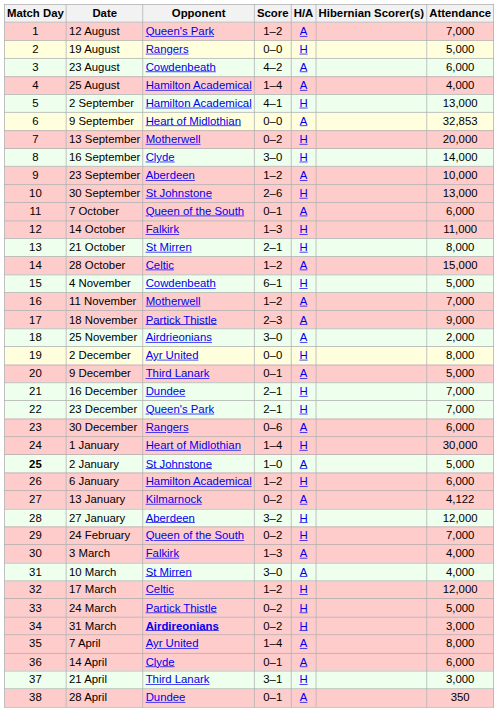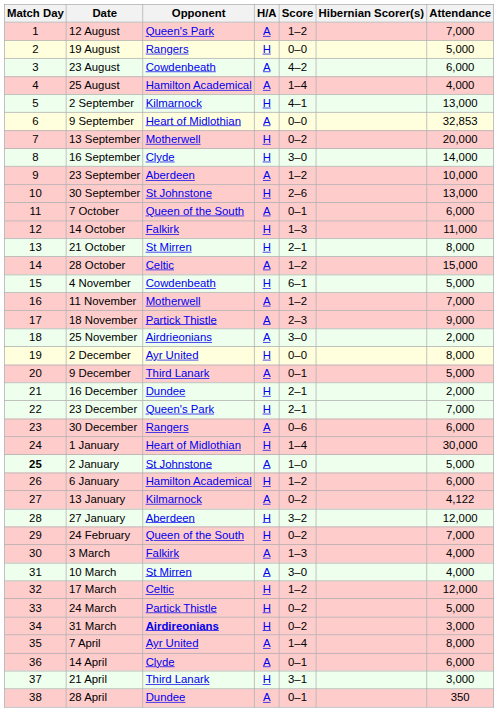 <table class="wikitable" style="text-align:center">
 <tr>
 <th>Match Day</th>
 <th>Date</th>
 <th>Opponent</th>
+<th>H/A</th>
 <th>Score</th>
-<th>H/A</th>
 <th>Hibernian Scorer(s)</th>
 <th>Attendance</th>
 </tr>
 <tr bgcolor=#FFCCCC>
 <td>1</td>
 <td align=left>12 August</td>
 <td align=left><a href='#'>Queen's Park</a></td>
+<td><a href='#'>A</a></td>
 <td>1–2</td>
-<td><a href='#'>A</a></td>
 <td align=left></td>
 <td>7,000</td>
 </tr>
 <tr bgcolor=#FFFFDD>
 <td>2</td>
 <td align=left>19 August</td>
 <td align=left><a href='#'>Rangers</a></td>
+<td><a href='#'>H</a></td>
 <td>0–0</td>
-<td><a href='#'>H</a></td>
 <td align=left></td>
 <td>5,000</td>
 </tr>
 <tr bgcolor=#EEFFEE>
 <td>3</td>
 <td align=left>23 August</td>
 <td align=left><a href='#'>Cowdenbeath</a></td>
+<td><a href='#'>A</a></td>
 <td>4–2</td>
-<td><a href='#'>A</a></td>
 <td align=left></td>
 <td>6,000</td>
 </tr>
 <tr bgcolor=#FFCCCC>
 <td>4</td>
 <td align=left>25 August</td>
 <td align=left><a href='#'>Hamilton Academical</a></td>
+<td><a href='#'>A</a></td>
 <td>1–4</td>
-<td><a href='#'>A</a></td>
 <td align=left></td>
 <td>4,000</td>
 </tr>
 <tr bgcolor=#EEFFEE>
 <td>5</td>
 <td align=left>2 September</td>
-<td align=left><a href='#'>Hamilton Academical</a></td>
+<td align=left><a href='#'>Kilmarnock</a></td>
+<td><a href='#'>H</a></td>
 <td>4–1</td>
-<td><a href='#'>H</a></td>
 <td align=left></td>
 <td>13,000</td>
 </tr>
 <tr bgcolor=#FFFFDD>
 <td>6</td>
 <td align=left>9 September</td>
 <td align=left><a href='#'>Heart of Midlothian</a></td>
+<td><a href='#'>A</a></td>
 <td>0–0</td>
-<td><a href='#'>A</a></td>
 <td align=left></td>
 <td>32,853</td>
 </tr>
 <tr bgcolor=#FFCCCC>
 <td>7</td>
 <td align=left>13 September</td>
 <td align=left><a href='#'>Motherwell</a></td>
+<td><a href='#'>H</a></td>
 <td>0–2</td>
-<td><a href='#'>H</a></td>
 <td align=left></td>
 <td>20,000</td>
 </tr>
 <tr bgcolor=#EEFFEE>
 <td>8</td>
 <td align=left>16 September</td>
 <td align=left><a href='#'>Clyde</a></td>
+<td><a href='#'>H</a></td>
 <td>3–0</td>
-<td><a href='#'>H</a></td>
 <td align=left></td>
 <td>14,000</td>
 </tr>
 <tr bgcolor=#FFCCCC>
 <td>9</td>
 <td align=left>23 September</td>
 <td align=left><a href='#'>Aberdeen</a></td>
+<td><a href='#'>A</a></td>
 <td>1–2</td>
-<td><a href='#'>A</a></td>
 <td align=left></td>
 <td>10,000</td>
 </tr>
 <tr bgcolor=#FFCCCC>
 <td>10</td>
 <td align=left>30 September</td>
 <td align=left><a href='#'>St Johnstone</a></td>
+<td><a href='#'>H</a></td>
 <td>2–6</td>
-<td><a href='#'>H</a></td>
 <td align=left></td>
 <td>13,000</td>
 </tr>
 <tr bgcolor=#FFCCCC>
 <td>11</td>
 <td align=left>7 October</td>
 <td align=left><a href='#'>Queen of the South</a></td>
+<td><a href='#'>A</a></td>
 <td>0–1</td>
-<td><a href='#'>A</a></td>
 <td align=left></td>
 <td>6,000</td>
 </tr>
 <tr bgcolor=#FFCCCC>
 <td>12</td>
 <td align=left>14 October</td>
 <td align=left><a href='#'>Falkirk</a></td>
+<td><a href='#'>H</a></td>
 <td>1–3</td>
-<td><a href='#'>H</a></td>
 <td align=left></td>
 <td>11,000</td>
 </tr>
 <tr bgcolor=#EEFFEE>
 <td>13</td>
 <td align=left>21 October</td>
 <td align=left><a href='#'>St Mirren</a></td>
+<td><a href='#'>H</a></td>
 <td>2–1</td>
-<td><a href='#'>H</a></td>
 <td align=left></td>
 <td>8,000</td>
 </tr>
 <tr bgcolor=#FFCCCC>
 <td>14</td>
 <td align=left>28 October</td>
 <td align=left><a href='#'>Celtic</a></td>
+<td><a href='#'>A</a></td>
 <td>1–2</td>
-<td><a href='#'>A</a></td>
 <td align=left></td>
 <td>15,000</td>
 </tr>
 <tr bgcolor=#EEFFEE>
 <td>15</td>
 <td align=left>4 November</td>
 <td align=left><a href='#'>Cowdenbeath</a></td>
+<td><a href='#'>H</a></td>
 <td>6–1</td>
-<td><a href='#'>H</a></td>
 <td align=left></td>
 <td>5,000</td>
 </tr>
 <tr bgcolor=#FFCCCC>
 <td>16</td>
 <td align=left>11 November</td>
 <td align=left><a href='#'>Motherwell</a></td>
+<td><a href='#'>A</a></td>
 <td>1–2</td>
-<td><a href='#'>A</a></td>
 <td align=left></td>
 <td>7,000</td>
 </tr>
 <tr bgcolor=#FFCCCC>
 <td>17</td>
 <td align=left>18 November</td>
 <td align=left><a href='#'>Partick Thistle</a></td>
+<td><a href='#'>A</a></td>
 <td>2–3</td>
-<td><a href='#'>A</a></td>
 <td align=left></td>
 <td>9,000</td>
 </tr>
 <tr bgcolor=#EEFFEE>
 <td>18</td>
 <td align=left>25 November</td>
 <td align=left><a href='#'>Airdrieonians</a></td>
+<td><a href='#'>A</a></td>
 <td>3–0</td>
-<td><a href='#'>A</a></td>
 <td align=left></td>
 <td>2,000</td>
 </tr>
 <tr bgcolor=#FFFFDD>
 <td>19</td>
 <td align=left>2 December</td>
 <td align=left><a href='#'>Ayr United</a></td>
+<td><a href='#'>H</a></td>
 <td>0–0</td>
-<td><a href='#'>H</a></td>
 <td align=left></td>
 <td>8,000</td>
 </tr>
 <tr bgcolor=#FFCCCC>
 <td>20</td>
 <td align=left>9 December</td>
 <td align=left><a href='#'>Third Lanark</a></td>
+<td><a href='#'>A</a></td>
 <td>0–1</td>
-<td><a href='#'>A</a></td>
 <td align=left></td>
 <td>5,000</td>
 </tr>
 <tr bgcolor=#EEFFEE>
 <td>21</td>
 <td align=left>16 December</td>
 <td align=left><a href='#'>Dundee</a></td>
+<td><a href='#'>H</a></td>
 <td>2–1</td>
-<td><a href='#'>H</a></td>
 <td align=left></td>
-<td>7,000</td>
+<td>2,000</td>
 </tr>
 <tr bgcolor=#EEFFEE>
 <td>22</td>
 <td align=left>23 December</td>
 <td align=left><a href='#'>Queen's Park</a></td>
+<td><a href='#'>H</a></td>
 <td>2–1</td>
-<td><a href='#'>H</a></td>
 <td align=left></td>
 <td>7,000</td>
 </tr>
 <tr bgcolor=#FFCCCC>
 <td>23</td>
 <td align=left>30 December</td>
 <td align=left><a href='#'>Rangers</a></td>
+<td><a href='#'>A</a></td>
 <td>0–6</td>
-<td><a href='#'>A</a></td>
 <td align=left></td>
 <td>6,000</td>
 </tr>
 <tr bgcolor=#FFCCCC>
 <td>24</td>
 <td align=left>1 January</td>
 <td align=left><a href='#'>Heart of Midlothian</a></td>
+<td><a href='#'>H</a></td>
 <td>1–4</td>
-<td><a href='#'>H</a></td>
 <td align=left></td>
 <td>30,000</td>
 </tr>
 <tr bgcolor=#EEFFEE>
 <td><strong>25</strong></td>
 <td align=left>2 January</td>
 <td align=left><a href='#'>St Johnstone</a></td>
+<td><a href='#'>A</a></td>
 <td>1–0</td>
-<td><a href='#'>A</a></td>
 <td align=left></td>
 <td>5,000</td>
 </tr>
 <tr bgcolor=#FFCCCC>
 <td>26</td>
 <td align=left>6 January</td>
 <td align=left><a href='#'>Hamilton Academical</a></td>
+<td><a href='#'>H</a></td>
 <td>1–2</td>
-<td><a href='#'>H</a></td>
 <td align=left></td>
 <td>6,000</td>
 </tr>
 <tr bgcolor=#FFCCCC>
 <td>27</td>
 <td align=left>13 January</td>
 <td align=left><a href='#'>Kilmarnock</a></td>
+<td><a href='#'>A</a></td>
 <td>0–2</td>
-<td><a href='#'>A</a></td>
 <td align=left></td>
 <td>4,122</td>
 </tr>
 <tr bgcolor=#EEFFEE>
 <td>28</td>
 <td align=left>27 January</td>
 <td align=left><a href='#'>Aberdeen</a></td>
+<td><a href='#'>H</a></td>
 <td>3–2</td>
-<td><a href='#'>H</a></td>
 <td align=left></td>
 <td>12,000</td>
 </tr>
 <tr bgcolor=#FFCCCC>
 <td>29</td>
 <td align=left>24 February</td>
 <td align=left><a href='#'>Queen of the South</a></td>
+<td><a href='#'>H</a></td>
 <td>0–2</td>
-<td><a href='#'>H</a></td>
 <td align=left></td>
 <td>7,000</td>
 </tr>
 <tr bgcolor=#FFCCCC>
 <td>30</td>
 <td align=left>3 March</td>
 <td align=left><a href='#'>Falkirk</a></td>
+<td><a href='#'>A</a></td>
 <td>1–3</td>
-<td><a href='#'>A</a></td>
 <td align=left></td>
 <td>4,000</td>
 </tr>
 <tr bgcolor=#EEFFEE>
 <td>31</td>
 <td align=left>10 March</td>
 <td align=left><a href='#'>St Mirren</a></td>
+<td><a href='#'>A</a></td>
 <td>3–0</td>
-<td><a href='#'>A</a></td>
 <td align=left></td>
 <td>4,000</td>
 </tr>
 <tr bgcolor=#FFCCCC>
 <td>32</td>
 <td align=left>17 March</td>
 <td align=left><a href='#'>Celtic</a></td>
+<td><a href='#'>H</a></td>
 <td>1–2</td>
-<td><a href='#'>H</a></td>
 <td align=left></td>
 <td>12,000</td>
 </tr>
 <tr bgcolor=#FFCCCC>
 <td>33</td>
 <td align=left>24 March</td>
 <td align=left><a href='#'>Partick Thistle</a></td>
+<td><a href='#'>H</a></td>
 <td>0–2</td>
-<td><a href='#'>H</a></td>
 <td align=left></td>
 <td>5,000</td>
 </tr>
 <tr bgcolor=#FFCCCC>
 <td>34</td>
 <td align=left>31 March</td>
 <td align=left><strong><a href='#'>Airdireonians</a></strong></td>
+<td><a href='#'>H</a></td>
 <td>0–2</td>
-<td><a href='#'>H</a></td>
 <td align=left></td>
 <td>3,000</td>
 </tr>
 <tr bgcolor=#FFCCCC>
 <td>35</td>
 <td align=left>7 April</td>
 <td align=left><a href='#'>Ayr United</a></td>
+<td><a href='#'>A</a></td>
 <td>1–4</td>
-<td><a href='#'>A</a></td>
 <td align=left></td>
 <td>8,000</td>
 </tr>
 <tr bgcolor=#FFCCCC>
 <td>36</td>
 <td align=left>14 April</td>
 <td align=left><a href='#'>Clyde</a></td>
+<td><a href='#'>A</a></td>
 <td>0–1</td>
-<td><a href='#'>A</a></td>
 <td align=left></td>
 <td>6,000</td>
 </tr>
 <tr bgcolor=#EEFFEE>
 <td>37</td>
 <td align=left>21 April</td>
 <td align=left><a href='#'>Third Lanark</a></td>
+<td><a href='#'>H</a></td>
 <td>3–1</td>
-<td><a href='#'>H</a></td>
 <td align=left></td>
 <td>3,000</td>
 </tr>
 <tr bgcolor=#FFCCCC>
 <td>38</td>
 <td align=left>28 April</td>
 <td align=left><a href='#'>Dundee</a></td>
+<td><a href='#'>A</a></td>
 <td>0–1</td>
-<td><a href='#'>A</a></td>
 <td align=left></td>
 <td>350</td>
 </tr>
 </table>
